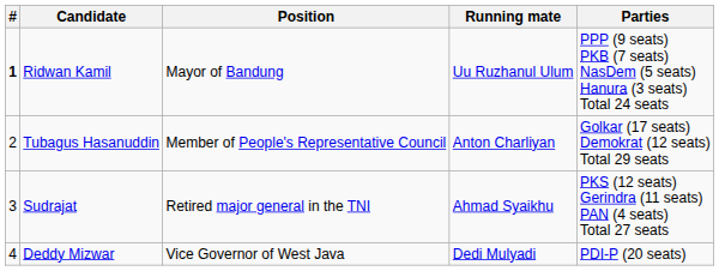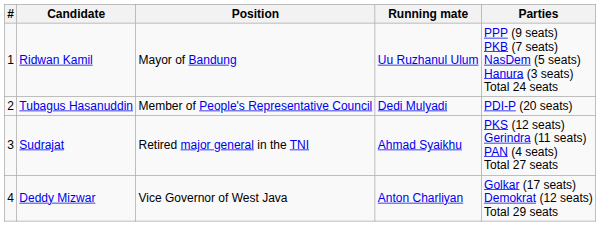 <table class="wikitable">
 <tr>
 <th>#</th>
 <th>Candidate</th>
 <th>Position</th>
 <th>Running mate</th>
 <th>Parties</th>
 </tr>
 <tr>
-<td><strong>1</strong></td>
+<td>1</td>
 <td><a href='#'>Ridwan Kamil</a></td>
 <td>Mayor of <a href='#'>Bandung</a></td>
 <td><a href='#'>Uu Ruzhanul Ulum</a></td>
 <td><a href='#'>PPP</a> (9 seats)<br><a href='#'>PKB</a> (7 seats)<br><a href='#'>NasDem</a> (5 seats)<br><a href='#'>Hanura</a> (3 seats)<br>Total 24 seats</td>
 </tr>
 <tr>
 <td>2</td>
 <td><a href='#'>Tubagus Hasanuddin</a></td>
 <td>Member of <a href='#'>People's Representative Council</a></td>
-<td><a href='#'>Anton Charliyan</a></td>
-<td><a href='#'>Golkar</a> (17 seats)<br> <a href='#'>Demokrat</a> (12 seats)<br>Total 29 seats</td>
+<td><a href='#'>Dedi Mulyadi</a></td>
+<td><a href='#'>PDI-P</a> (20 seats)</td>
 </tr>
 <tr>
 <td>3</td>
 <td><a href='#'>Sudrajat</a></td>
 <td>Retired <a href='#'>major general</a> in the <a href='#'>TNI</a></td>
 <td><a href='#'>Ahmad Syaikhu</a></td>
 <td><a href='#'>PKS</a> (12 seats)<br><a href='#'>Gerindra</a> (11 seats)<br><a href='#'>PAN</a> (4 seats)<br>Total 27 seats</td>
 </tr>
 <tr>
 <td>4</td>
 <td><a href='#'>Deddy Mizwar</a></td>
 <td>Vice Governor of West Java</td>
-<td><a href='#'>Dedi Mulyadi</a></td>
-<td><a href='#'>PDI-P</a> (20 seats)</td>
+<td><a href='#'>Anton Charliyan</a></td>
+<td><a href='#'>Golkar</a> (17 seats)<br> <a href='#'>Demokrat</a> (12 seats)<br>Total 29 seats</td>
 </tr>
 </table>
